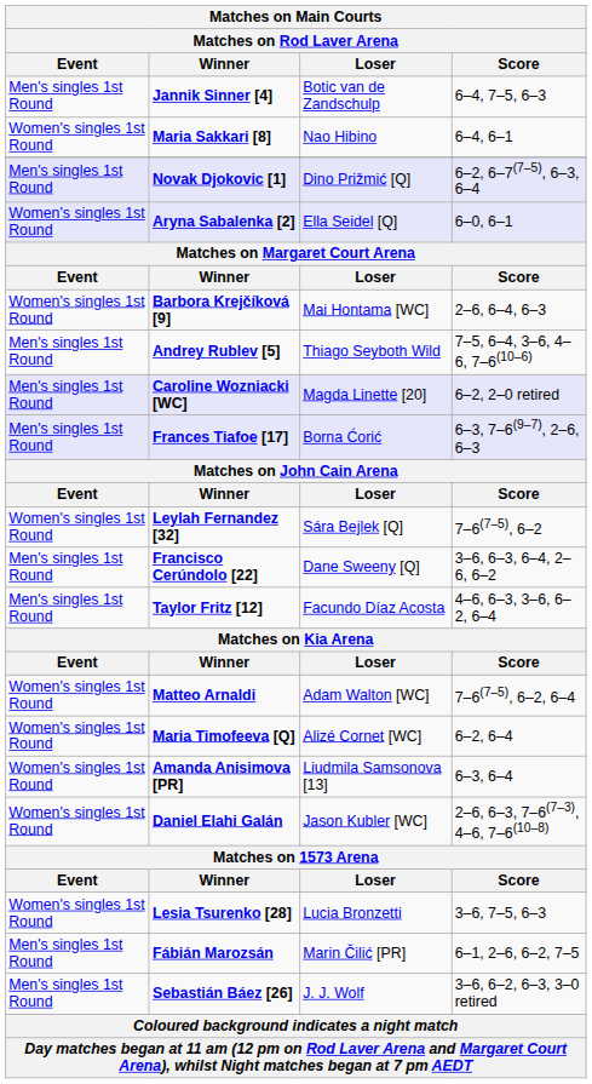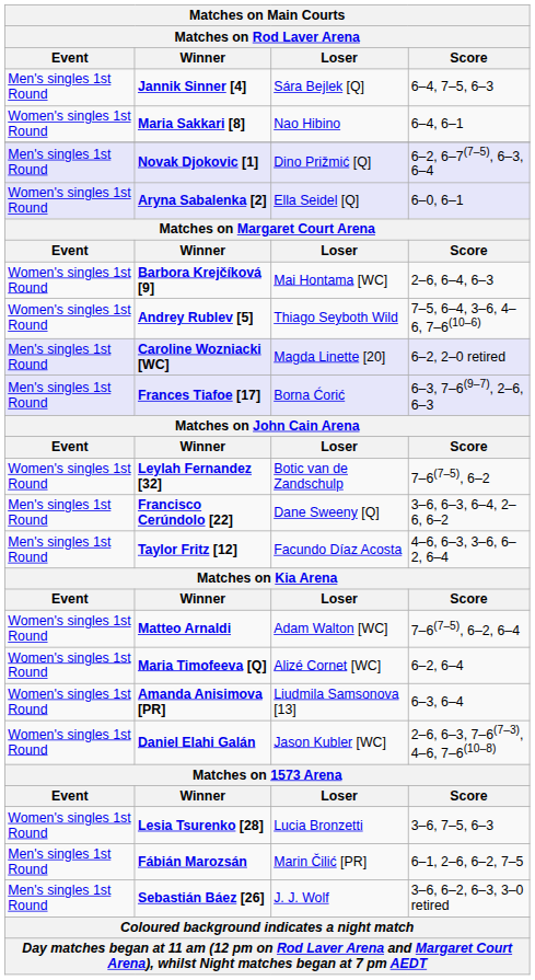 <table class="wikitable collapsible uncollapsed" style="margin:auto;">
 <tr>
 <th colspan=4><strong>Matches on Main Courts</strong></th>
 </tr>
 <tr>
 <th colspan=4><strong>Matches on <a href='#'>Rod Laver Arena</a></strong></th>
 </tr>
 <tr>
 <th style="width:220px;">Event</th>
 <th style="width:220px;">Winner</th>
 <th style="width:220px;">Loser</th>
 <th style="width:220px;">Score</th>
 </tr>
 <tr>
 <td><a href='#'>Men's singles 1st Round</a></td>
 <td><strong> <a href='#'>Jannik Sinner</a> [4]</strong></td>
-<td> <a href='#'>Botic van de Zandschulp</a></td>
+<td> <a href='#'>Sára Bejlek</a> [Q]</td>
 <td>6–4, 7–5, 6–3</td>
 </tr>
 <tr>
 <td><a href='#'>Women's singles 1st Round</a></td>
 <td><strong> <a href='#'>Maria Sakkari</a> [8]</strong></td>
 <td> <a href='#'>Nao Hibino</a></td>
 <td>6–4, 6–1</td>
 </tr>
 <tr>
 </tr>
 <tr bgcolor=lavender>
 <td><a href='#'>Men's singles 1st Round</a></td>
 <td><strong> <a href='#'>Novak Djokovic</a> [1]</strong></td>
 <td> <a href='#'>Dino Prižmić</a> [Q]</td>
 <td>6–2, 6–7<sup>(7–5)</sup>, 6–3, 6–4</td>
 </tr>
 <tr bgcolor=lavender>
 <td><a href='#'>Women's singles 1st Round</a></td>
 <td><strong> <a href='#'>Aryna Sabalenka</a> [2]</strong></td>
 <td> <a href='#'>Ella Seidel</a> [Q]</td>
 <td>6–0, 6–1</td>
 </tr>
 <tr>
 <th colspan=4><strong>Matches on <a href='#'>Margaret Court Arena</a></strong></th>
 </tr>
 <tr>
 <th style="width:220px;">Event</th>
 <th style="width:220px;">Winner</th>
 <th style="width:220px;">Loser</th>
 <th style="width:220px;">Score</th>
 </tr>
 <tr>
 <td><a href='#'>Women's singles 1st Round</a></td>
 <td><strong> <a href='#'>Barbora Krejčíková</a> [9]</strong></td>
 <td> <a href='#'>Mai Hontama</a> [WC]</td>
 <td>2–6, 6–4, 6–3</td>
 </tr>
 <tr>
-<td><a href='#'>Men's singles 1st Round</a></td>
+<td><a href='#'>Women's singles 1st Round</a></td>
 <td><strong> <a href='#'>Andrey Rublev</a> [5]</strong></td>
 <td> <a href='#'>Thiago Seyboth Wild</a></td>
 <td>7–5, 6–4, 3–6, 4–6, 7–6<sup>(10–6)</sup></td>
 </tr>
 <tr bgcolor=lavender>
 <td><a href='#'>Men's singles 1st Round</a></td>
 <td><strong> <a href='#'>Caroline Wozniacki</a> [WC]</strong></td>
 <td> <a href='#'>Magda Linette</a> [20]</td>
 <td>6–2, 2–0 retired</td>
 </tr>
 <tr bgcolor=lavender>
 <td><a href='#'>Men's singles 1st Round</a></td>
 <td><strong> <a href='#'>Frances Tiafoe</a> [17] </strong></td>
 <td> <a href='#'>Borna Ćorić</a></td>
 <td>6–3, 7–6<sup>(9–7)</sup>, 2–6, 6–3</td>
 </tr>
 <tr>
 <th colspan=4><strong>Matches on <a href='#'>John Cain Arena</a></strong></th>
 </tr>
 <tr>
 <th style="width:220px;">Event</th>
 <th style="width:220px;">Winner</th>
 <th style="width:220px;">Loser</th>
 <th style="width:220px;">Score</th>
 </tr>
 <tr>
 <td><a href='#'>Women's singles 1st Round</a></td>
 <td><strong> <a href='#'>Leylah Fernandez</a> [32]</strong></td>
-<td> <a href='#'>Sára Bejlek</a> [Q]</td>
+<td> <a href='#'>Botic van de Zandschulp</a></td>
 <td>7–6<sup>(7–5)</sup>, 6–2</td>
 </tr>
 <tr>
 <td><a href='#'>Men's singles 1st Round</a></td>
 <td><strong> <a href='#'>Francisco Cerúndolo</a> [22]</strong></td>
 <td> <a href='#'>Dane Sweeny</a> [Q]</td>
 <td>3–6, 6–3, 6–4, 2–6, 6–2</td>
 </tr>
 <tr>
 <td><a href='#'>Men's singles 1st Round</a></td>
 <td><strong> <a href='#'>Taylor Fritz</a> [12]</strong></td>
 <td> <a href='#'>Facundo Díaz Acosta</a></td>
 <td>4–6, 6–3, 3–6, 6–2, 6–4</td>
 </tr>
 <tr>
 <th colspan=4><strong>Matches on <a href='#'>Kia Arena</a></strong></th>
 </tr>
 <tr>
 <th style="width:220px;">Event</th>
 <th style="width:220px;">Winner</th>
 <th style="width:220px;">Loser</th>
 <th style="width:220px;">Score</th>
 </tr>
 <tr>
 <td><a href='#'>Women's singles 1st Round</a></td>
 <td><strong> <a href='#'>Matteo Arnaldi</a></strong></td>
 <td> <a href='#'>Adam Walton</a> [WC]</td>
 <td>7–6<sup>(7–5)</sup>, 6–2, 6–4</td>
 </tr>
 <tr>
 <td><a href='#'>Women's singles 1st Round</a></td>
 <td><strong> <a href='#'>Maria Timofeeva</a> [Q]</strong></td>
 <td> <a href='#'>Alizé Cornet</a> [WC]</td>
 <td>6–2, 6–4</td>
 </tr>
 <tr>
 <td><a href='#'>Women's singles 1st Round</a></td>
 <td><strong> <a href='#'>Amanda Anisimova</a> [PR]</strong></td>
 <td> <a href='#'>Liudmila Samsonova</a> [13]</td>
 <td>6–3, 6–4</td>
 </tr>
 <tr>
 <td><a href='#'>Women's singles 1st Round</a></td>
 <td><strong> <a href='#'>Daniel Elahi Galán</a></strong></td>
 <td> <a href='#'>Jason Kubler</a> [WC]</td>
 <td>2–6, 6–3, 7–6<sup>(7–3)</sup>, 4–6, 7–6<sup>(10–8)</sup></td>
 </tr>
 <tr>
 <th colspan=4><strong>Matches on <a href='#'>1573 Arena</a></strong></th>
 </tr>
 <tr>
 <th style="width:220px;">Event</th>
 <th style="width:220px;">Winner</th>
 <th style="width:220px;">Loser</th>
 <th style="width:220px;">Score</th>
 </tr>
 <tr>
 <td><a href='#'>Women's singles 1st Round</a></td>
 <td><strong> <a href='#'>Lesia Tsurenko</a> [28]</strong></td>
 <td> <a href='#'>Lucia Bronzetti</a></td>
 <td>3–6, 7–5, 6–3</td>
 </tr>
 <tr>
 <td><a href='#'>Men's singles 1st Round</a></td>
 <td><strong> <a href='#'>Fábián Marozsán</a></strong></td>
 <td> <a href='#'>Marin Čilić</a> [PR]</td>
 <td>6–1, 2–6, 6–2, 7–5</td>
 </tr>
 <tr>
 <td><a href='#'>Men's singles 1st Round</a></td>
 <td><strong> <a href='#'>Sebastián Báez</a> [26]</strong></td>
 <td> <a href='#'>J. J. Wolf</a></td>
 <td>3–6, 6–2, 6–3, 3–0 retired</td>
 </tr>
 <tr>
 <th colspan=4><em>Coloured background indicates a night match</em></th>
 </tr>
 <tr>
 <th colspan=4><em>Day matches began at 11 am (12 pm on <a href='#'>Rod Laver Arena</a> and <a href='#'>Margaret Court Arena</a>), whilst Night matches began at 7 pm <a href='#'>AEDT</a></em></th>
 </tr>
 </table>
